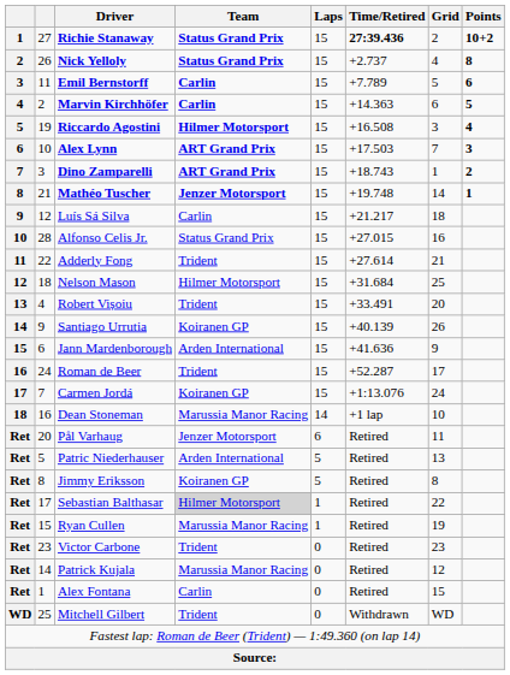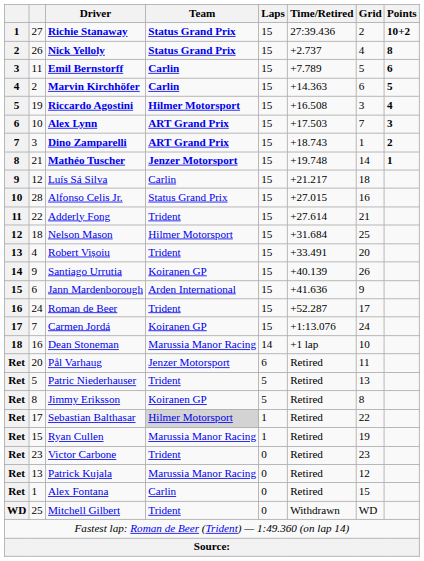 <table class="wikitable" style="font-size:85%">
 <tr>
 <th></th>
 <th></th>
 <th>Driver</th>
 <th>Team</th>
 <th>Laps</th>
 <th>Time/Retired</th>
 <th>Grid</th>
 <th>Points</th>
 </tr>
 <tr>
 <th>1</th>
 <td>27</td>
 <td> <strong><a href='#'>Richie Stanaway</a></strong></td>
 <td><strong><a href='#'>Status Grand Prix</a></strong></td>
 <td>15</td>
-<td><strong>27:39.436</strong></td>
+<td>27:39.436</td>
 <td>2</td>
 <td><strong>10+2</strong></td>
 </tr>
 <tr>
 <th>2</th>
 <td>26</td>
 <td> <strong><a href='#'>Nick Yelloly</a></strong></td>
 <td><strong><a href='#'>Status Grand Prix</a></strong></td>
 <td>15</td>
 <td>+2.737</td>
 <td>4</td>
 <td><strong>8</strong></td>
 </tr>
 <tr>
 <th>3</th>
 <td>11</td>
 <td> <strong><a href='#'>Emil Bernstorff</a></strong></td>
 <td><strong><a href='#'>Carlin</a></strong></td>
 <td>15</td>
 <td>+7.789</td>
 <td>5</td>
 <td><strong>6</strong></td>
 </tr>
 <tr>
 <th>4</th>
 <td>2</td>
 <td> <strong><a href='#'>Marvin Kirchhöfer</a></strong></td>
 <td><strong><a href='#'>Carlin</a></strong></td>
 <td>15</td>
 <td>+14.363</td>
 <td>6</td>
 <td><strong>5</strong></td>
 </tr>
 <tr>
 <th>5</th>
 <td>19</td>
 <td> <strong><a href='#'>Riccardo Agostini</a></strong></td>
 <td><strong><a href='#'>Hilmer Motorsport</a></strong></td>
 <td>15</td>
 <td>+16.508</td>
 <td>3</td>
 <td><strong>4</strong></td>
 </tr>
 <tr>
 <th>6</th>
 <td>10</td>
 <td> <strong><a href='#'>Alex Lynn</a></strong></td>
 <td><strong><a href='#'>ART Grand Prix</a></strong></td>
 <td>15</td>
 <td>+17.503</td>
 <td>7</td>
 <td><strong>3</strong></td>
 </tr>
 <tr>
 <th>7</th>
 <td>3</td>
 <td> <strong><a href='#'>Dino Zamparelli</a></strong></td>
 <td><strong><a href='#'>ART Grand Prix</a></strong></td>
 <td>15</td>
 <td>+18.743</td>
 <td>1</td>
 <td><strong>2</strong></td>
 </tr>
 <tr>
 <th>8</th>
 <td>21</td>
 <td> <strong><a href='#'>Mathéo Tuscher</a></strong></td>
 <td><strong><a href='#'>Jenzer Motorsport</a></strong></td>
 <td>15</td>
 <td>+19.748</td>
 <td>14</td>
 <td><strong>1</strong></td>
 </tr>
 <tr>
 <th>9</th>
 <td>12</td>
 <td> <a href='#'>Luís Sá Silva</a></td>
 <td><a href='#'>Carlin</a></td>
 <td>15</td>
 <td>+21.217</td>
 <td>18</td>
 <td></td>
 </tr>
 <tr>
 <th>10</th>
 <td>28</td>
 <td> <a href='#'>Alfonso Celis Jr.</a></td>
 <td><a href='#'>Status Grand Prix</a></td>
 <td>15</td>
 <td>+27.015</td>
 <td>16</td>
 <td></td>
 </tr>
 <tr>
 <th>11</th>
 <td>22</td>
 <td> <a href='#'>Adderly Fong</a></td>
 <td><a href='#'>Trident</a></td>
 <td>15</td>
 <td>+27.614</td>
 <td>21</td>
 <td></td>
 </tr>
 <tr>
 <th>12</th>
 <td>18</td>
 <td> <a href='#'>Nelson Mason</a></td>
 <td><a href='#'>Hilmer Motorsport</a></td>
 <td>15</td>
 <td>+31.684</td>
 <td>25</td>
 <td></td>
 </tr>
 <tr>
 <th>13</th>
 <td>4</td>
 <td> <a href='#'>Robert Vișoiu</a></td>
 <td><a href='#'>Trident</a></td>
 <td>15</td>
 <td>+33.491</td>
 <td>20</td>
 <td></td>
 </tr>
 <tr>
 <th>14</th>
 <td>9</td>
 <td> <a href='#'>Santiago Urrutia</a></td>
 <td><a href='#'>Koiranen GP</a></td>
 <td>15</td>
 <td>+40.139</td>
 <td>26</td>
 <td></td>
 </tr>
 <tr>
 <th>15</th>
 <td>6</td>
 <td> <a href='#'>Jann Mardenborough</a></td>
 <td><a href='#'>Arden International</a></td>
 <td>15</td>
 <td>+41.636</td>
 <td>9</td>
 <td></td>
 </tr>
 <tr>
 <th>16</th>
 <td>24</td>
 <td> <a href='#'>Roman de Beer</a></td>
 <td><a href='#'>Trident</a></td>
 <td>15</td>
 <td>+52.287</td>
 <td>17</td>
 <td></td>
 </tr>
 <tr>
 <th>17</th>
 <td>7</td>
 <td> <a href='#'>Carmen Jordá</a></td>
 <td><a href='#'>Koiranen GP</a></td>
 <td>15</td>
 <td>+1:13.076</td>
 <td>24</td>
 <td></td>
 </tr>
 <tr>
 <th>18</th>
 <td>16</td>
 <td> <a href='#'>Dean Stoneman</a></td>
 <td><a href='#'>Marussia Manor Racing</a></td>
 <td>14</td>
 <td>+1 lap</td>
 <td>10</td>
 <td></td>
 </tr>
 <tr>
 <th>Ret</th>
 <td>20</td>
 <td> <a href='#'>Pål Varhaug</a></td>
 <td><a href='#'>Jenzer Motorsport</a></td>
 <td>6</td>
 <td>Retired</td>
 <td>11</td>
 <td></td>
 </tr>
 <tr>
 <th>Ret</th>
 <td>5</td>
 <td> <a href='#'>Patric Niederhauser</a></td>
-<td><a href='#'>Arden International</a></td>
+<td><a href='#'>Trident</a></td>
 <td>5</td>
 <td>Retired</td>
 <td>13</td>
 <td></td>
 </tr>
 <tr>
 <th>Ret</th>
 <td>8</td>
 <td> <a href='#'>Jimmy Eriksson</a></td>
 <td><a href='#'>Koiranen GP</a></td>
 <td>5</td>
 <td>Retired</td>
 <td>8</td>
 <td></td>
 </tr>
 <tr>
 <th>Ret</th>
 <td>17</td>
 <td> <a href='#'>Sebastian Balthasar</a></td>
 <td style="background: lightgrey;"><a href='#'>Hilmer Motorsport</a></td>
 <td>1</td>
 <td>Retired</td>
 <td>22</td>
 <td></td>
 </tr>
 <tr>
 <th>Ret</th>
 <td>15</td>
 <td> <a href='#'>Ryan Cullen</a></td>
 <td><a href='#'>Marussia Manor Racing</a></td>
 <td>1</td>
 <td>Retired</td>
 <td>19</td>
 <td></td>
 </tr>
 <tr>
 <th>Ret</th>
 <td>23</td>
 <td> <a href='#'>Victor Carbone</a></td>
 <td><a href='#'>Trident</a></td>
 <td>0</td>
 <td>Retired</td>
 <td>23</td>
 <td></td>
 </tr>
 <tr>
 <th>Ret</th>
-<td>14</td>
+<td>13</td>
 <td> <a href='#'>Patrick Kujala</a></td>
 <td><a href='#'>Marussia Manor Racing</a></td>
 <td>0</td>
 <td>Retired</td>
 <td>12</td>
 <td></td>
 </tr>
 <tr>
 <th>Ret</th>
 <td>1</td>
 <td> <a href='#'>Alex Fontana</a></td>
 <td><a href='#'>Carlin</a></td>
 <td>0</td>
 <td>Retired</td>
 <td>15</td>
 <td></td>
 </tr>
 <tr>
 <th>WD</th>
 <td>25</td>
 <td> <a href='#'>Mitchell Gilbert</a></td>
 <td><a href='#'>Trident</a></td>
 <td>0</td>
 <td>Withdrawn</td>
 <td>WD</td>
 <td></td>
 </tr>
 <tr>
 <td colspan="8" align="center"><em>Fastest lap: <a href='#'>Roman de Beer</a> (<a href='#'>Trident</a>) — 1:49.360 (on lap 14)</em></td>
 </tr>
 <tr>
 <th colspan="8">Source:</th>
 </tr>
 </table>
